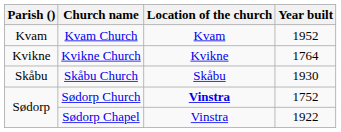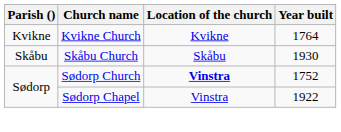 <table class="wikitable" style="text-align:center">
 <tr>
 <th>Parish ()</th>
 <th>Church name</th>
 <th>Location of the church</th>
 <th>Year built</th>
-</tr>
-<tr>
-<td rowspan="1">Kvam</td>
-<td><a href='#'>Kvam Church</a></td>
-<td><a href='#'>Kvam</a></td>
-<td>1952</td>
 </tr>
 <tr>
 <td rowspan="1">Kvikne</td>
 <td><a href='#'>Kvikne Church</a></td>
 <td><a href='#'>Kvikne</a></td>
 <td>1764</td>
 </tr>
 <tr>
 <td rowspan="1">Skåbu</td>
 <td><a href='#'>Skåbu Church</a></td>
 <td><a href='#'>Skåbu</a></td>
 <td>1930</td>
 </tr>
 <tr>
 <td rowspan="2">Sødorp</td>
 <td><a href='#'>Sødorp Church</a></td>
 <td><strong><a href='#'>Vinstra</a></strong></td>
 <td>1752</td>
 </tr>
 <tr>
 <td><a href='#'>Sødorp Chapel</a></td>
 <td><a href='#'>Vinstra</a></td>
 <td>1922</td>
 </tr>
 </table>
